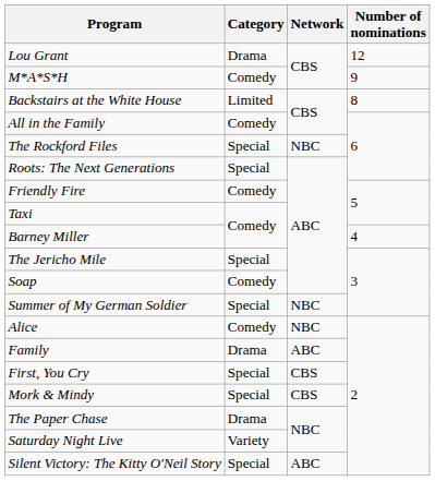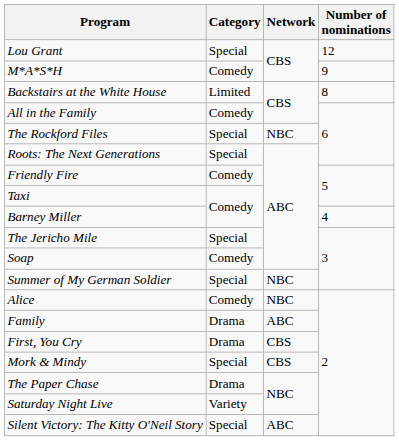 <table class="wikitable">
 <tr>
 <th>Program</th>
 <th>Category</th>
 <th>Network</th>
 <th>Number of<br>nominations</th>
 </tr>
 <tr>
 <td><em>Lou Grant</em></td>
-<td>Drama</td>
+<td>Special</td>
 <td rowspan="2">CBS</td>
 <td>12</td>
 </tr>
 <tr>
 <td><em>M*A*S*H</em></td>
 <td>Comedy</td>
 <td>9</td>
 </tr>
 <tr>
 <td><em>Backstairs at the White House</em></td>
 <td>Limited</td>
 <td rowspan="2">CBS</td>
 <td>8</td>
 </tr>
 <tr>
 <td><em>All in the Family</em></td>
 <td>Comedy</td>
 <td rowspan="3">6</td>
 </tr>
 <tr>
 <td><em>The Rockford Files</em></td>
 <td>Special</td>
 <td>NBC</td>
 </tr>
 <tr>
 <td><em>Roots: The Next Generations</em></td>
 <td>Special</td>
 <td rowspan="6">ABC</td>
 </tr>
 <tr>
 <td><em>Friendly Fire</em></td>
 <td>Comedy</td>
 <td rowspan="2">5</td>
 </tr>
 <tr>
 <td><em>Taxi</em></td>
 <td rowspan="2">Comedy</td>
 </tr>
 <tr>
 <td><em>Barney Miller</em></td>
 <td>4</td>
 </tr>
 <tr>
 <td><em>The Jericho Mile</em></td>
 <td>Special</td>
 <td rowspan="3">3</td>
 </tr>
 <tr>
 <td><em>Soap</em></td>
 <td>Comedy</td>
 </tr>
 <tr>
 <td><em>Summer of My German Soldier</em></td>
 <td>Special</td>
 <td>NBC</td>
 </tr>
 <tr>
 <td><em>Alice</em></td>
 <td>Comedy</td>
 <td>NBC</td>
 <td rowspan="7">2</td>
 </tr>
 <tr>
 <td><em>Family</em></td>
 <td>Drama</td>
 <td>ABC</td>
 </tr>
 <tr>
 <td><em>First, You Cry</em></td>
-<td>Special</td>
+<td>Drama</td>
 <td>CBS</td>
 </tr>
 <tr>
 <td><em>Mork & Mindy</em></td>
 <td>Special</td>
 <td>CBS</td>
 </tr>
 <tr>
 <td><em>The Paper Chase</em></td>
 <td>Drama</td>
 <td rowspan="2">NBC</td>
 </tr>
 <tr>
 <td><em>Saturday Night Live</em></td>
 <td>Variety</td>
 </tr>
 <tr>
 <td><em>Silent Victory: The Kitty O'Neil Story</em></td>
 <td>Special</td>
 <td>ABC</td>
 </tr>
 </table>
